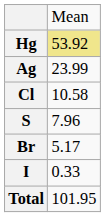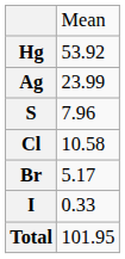 <table class="wikitable">
 <tr>
 <th></th>
 <td>Mean</td>
 </tr>
 <tr>
 <th>Hg</th>
-<td style="background: khaki;">53.92</td>
+<td>53.92</td>
 </tr>
 <tr>
 <th>Ag</th>
 <td>23.99</td>
 </tr>
 <tr>
+<th>S</th>
+<td>7.96</td>
+</tr>
+<tr>
 <th>Cl</th>
 <td>10.58</td>
-</tr>
-<tr>
-<th>S</th>
-<td>7.96</td>
 </tr>
 <tr>
 <th>Br</th>
 <td>5.17</td>
 </tr>
 <tr>
 <th>I</th>
 <td>0.33</td>
 </tr>
 <tr>
 <th>Total</th>
 <td>101.95</td>
 </tr>
 </table>
